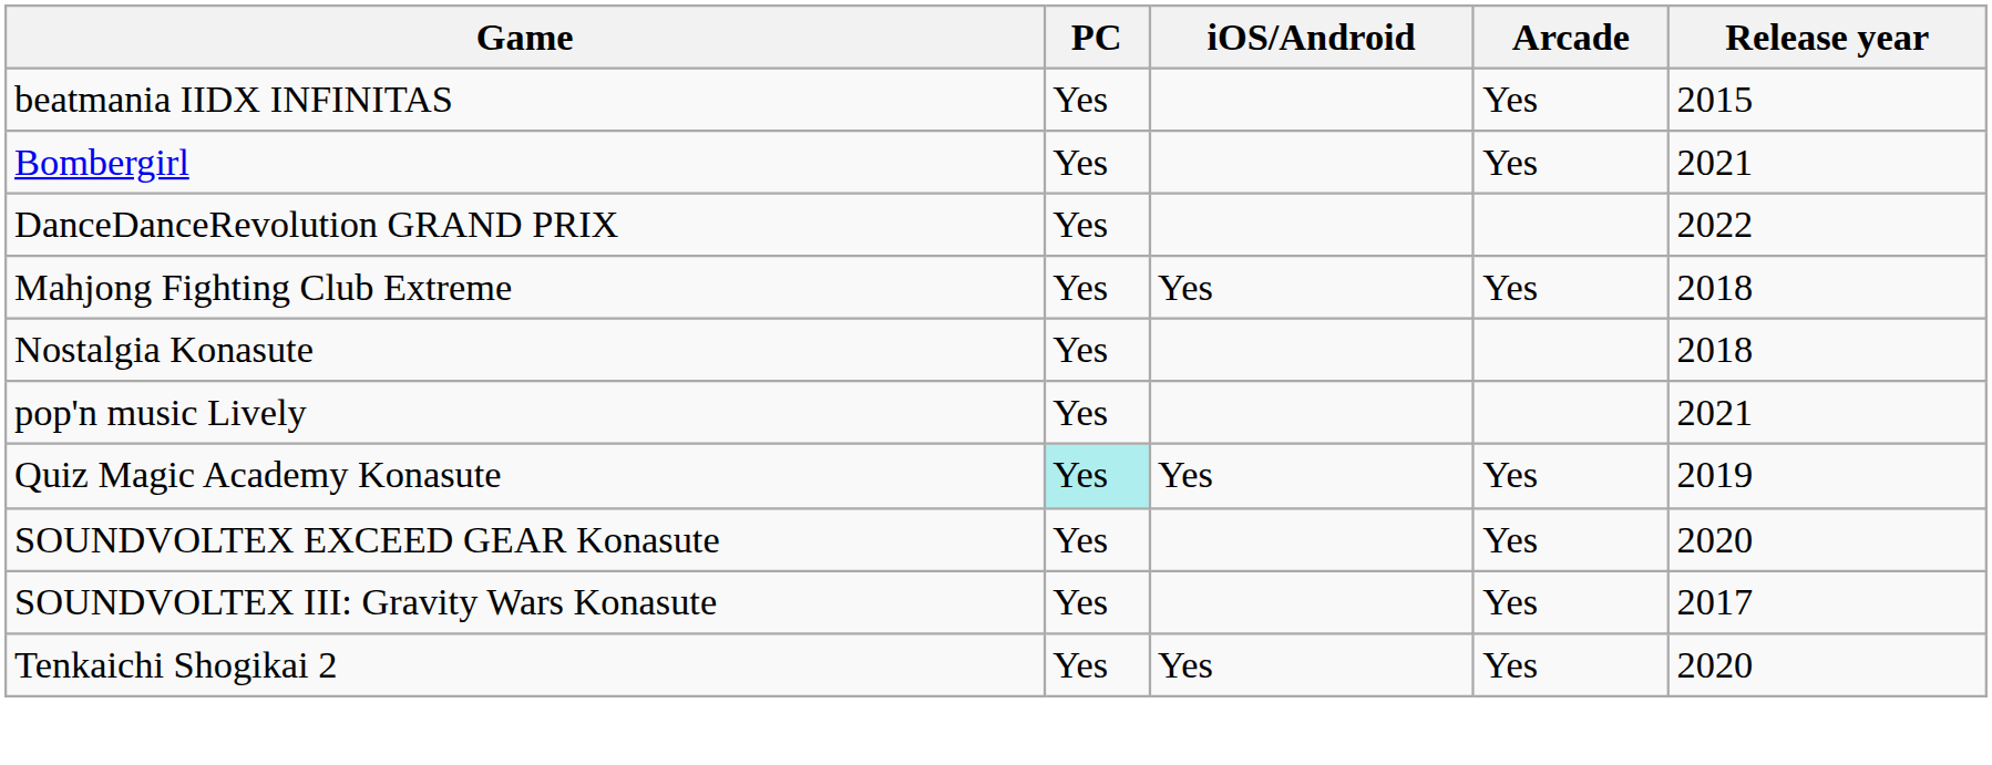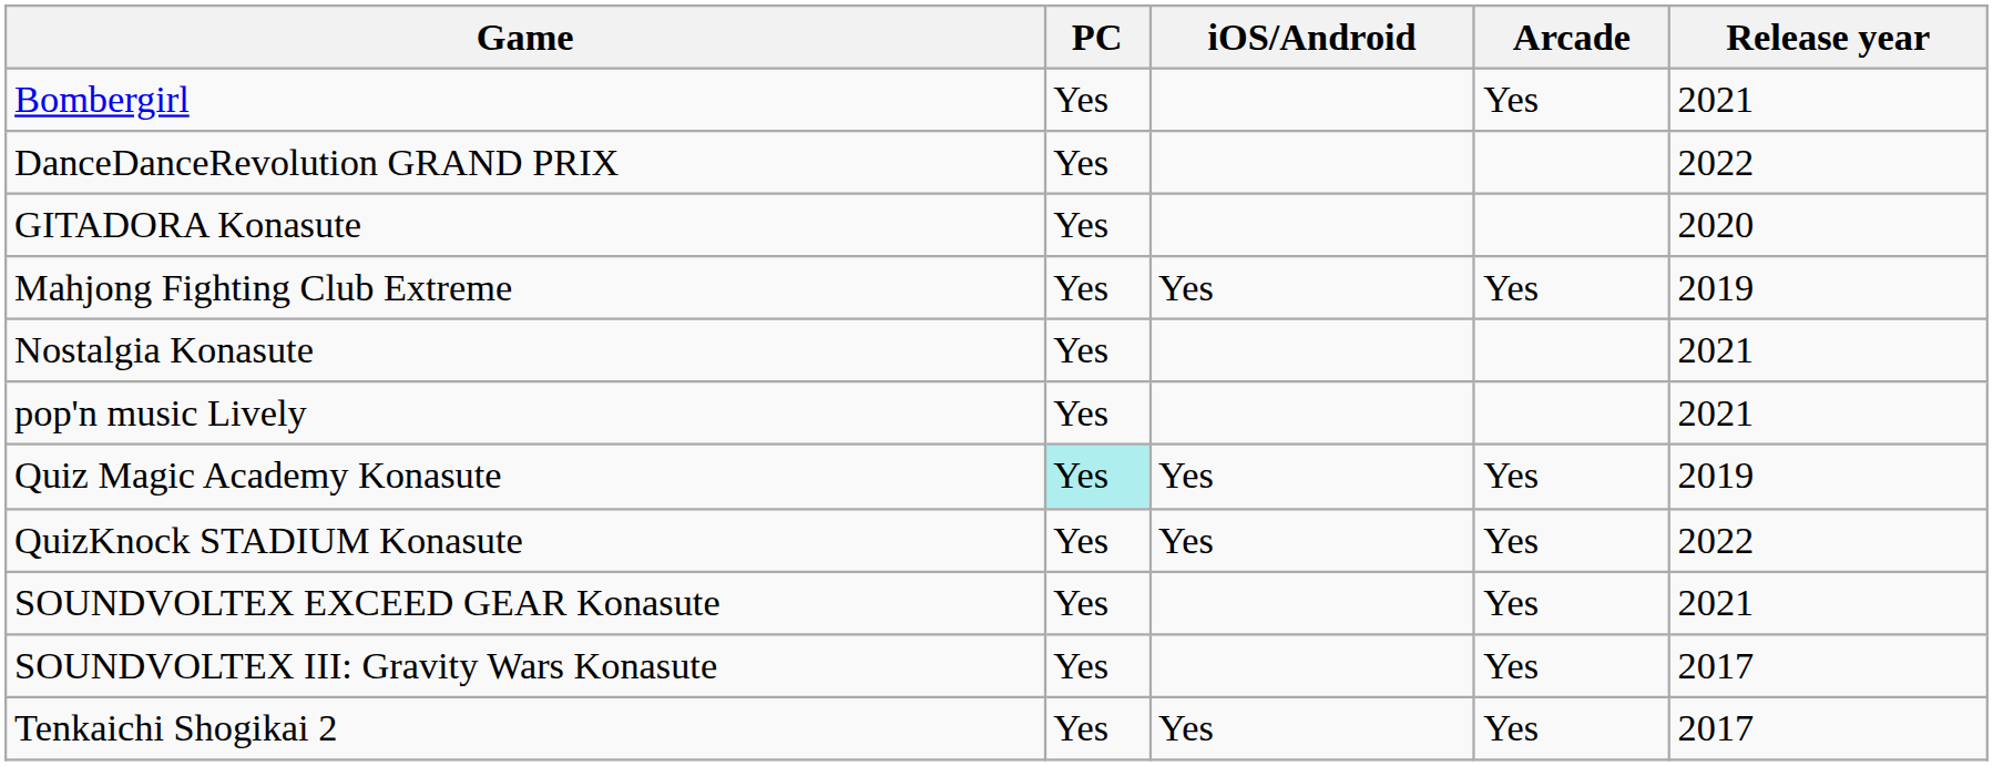 <table class="wikitable plainrowheaders sortable" style="width:50%; font-size:95%;" id="softwarelist">
 <tr>
 <th rowspan="1">Game</th>
 <th colspan="1">PC</th>
 <th rowspan="1">iOS/Android</th>
 <th rowspan="1">Arcade</th>
 <th rowspan="1">Release year</th>
-</tr>
-<tr>
-<td>beatmania IIDX INFINITAS</td>
-<td>Yes</td>
-<td></td>
-<td>Yes</td>
-<td>2015</td>
 </tr>
 <tr>
 <td><a href='#'>Bombergirl</a></td>
 <td>Yes</td>
 <td></td>
 <td>Yes</td>
 <td>2021</td>
 </tr>
 <tr>
 <td>DanceDanceRevolution GRAND PRIX</td>
 <td>Yes</td>
 <td></td>
 <td></td>
 <td>2022</td>
 </tr>
 <tr>
+<td>GITADORA Konasute</td>
+<td>Yes</td>
+<td></td>
+<td></td>
+<td>2020</td>
+</tr>
+<tr>
 <td>Mahjong Fighting Club Extreme</td>
 <td>Yes</td>
 <td>Yes</td>
 <td>Yes</td>
-<td>2018</td>
+<td>2019</td>
 </tr>
 <tr>
 <td>Nostalgia Konasute</td>
 <td>Yes</td>
 <td></td>
 <td></td>
-<td>2018</td>
+<td>2021</td>
 </tr>
 <tr>
 <td>pop'n music Lively</td>
 <td>Yes</td>
 <td></td>
 <td></td>
 <td>2021</td>
 </tr>
 <tr>
 <td>Quiz Magic Academy Konasute</td>
 <td style="background: paleturquoise;">Yes</td>
 <td>Yes</td>
 <td>Yes</td>
 <td>2019</td>
 </tr>
 <tr>
+<td>QuizKnock STADIUM Konasute</td>
+<td>Yes</td>
+<td>Yes</td>
+<td>Yes</td>
+<td>2022</td>
+</tr>
+<tr>
 <td>SOUNDVOLTEX EXCEED GEAR Konasute</td>
 <td>Yes</td>
 <td></td>
 <td>Yes</td>
-<td>2020</td>
+<td>2021</td>
 </tr>
 <tr>
 <td>SOUNDVOLTEX III: Gravity Wars Konasute</td>
 <td>Yes</td>
 <td></td>
 <td>Yes</td>
 <td>2017</td>
 </tr>
 <tr>
 <td>Tenkaichi Shogikai 2</td>
 <td>Yes</td>
 <td>Yes</td>
 <td>Yes</td>
-<td>2020</td>
+<td>2017</td>
 </tr>
 </table>
